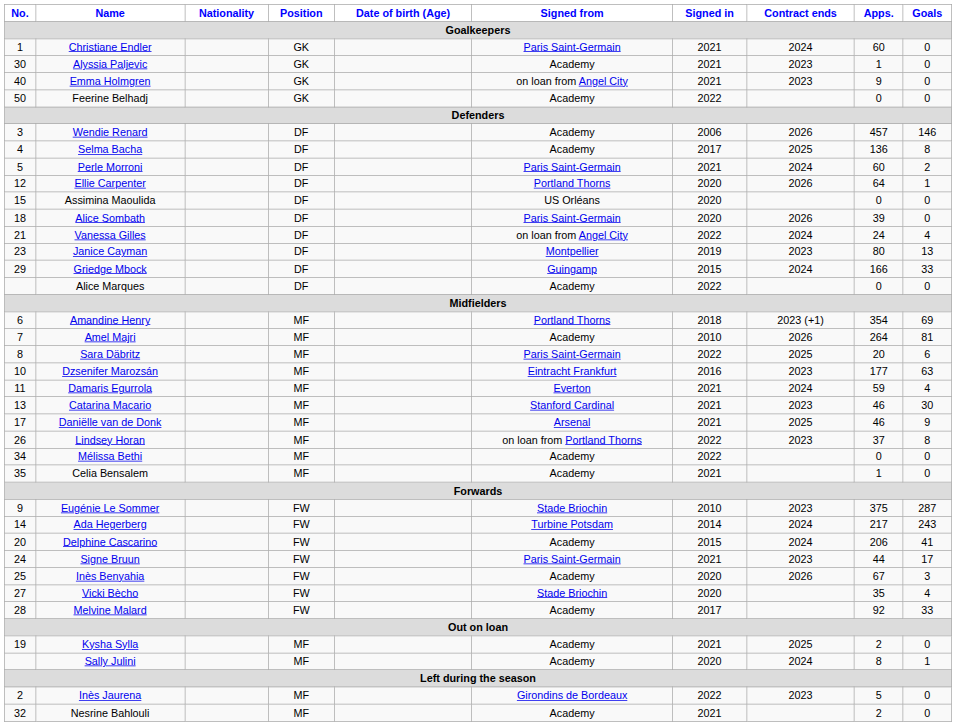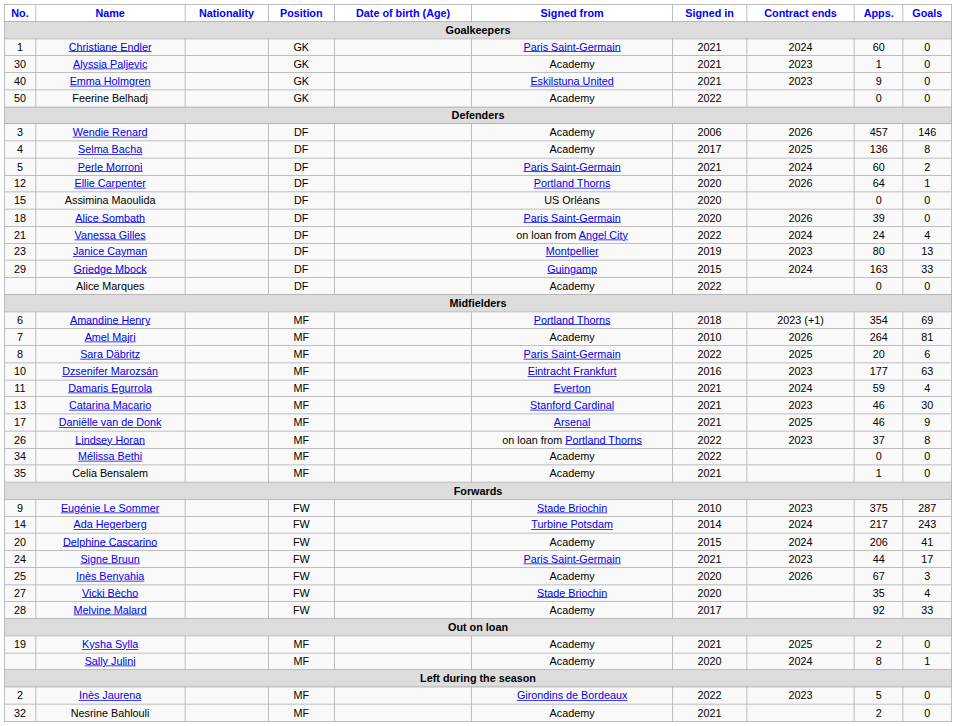 <table class="wikitable"  style="text-align:center; font-size:90%; width:100%;">
 <tr>
 <th style="background:#FFFFFF; color:blue; text-align:center;">No.</th>
 <th style="background:#FFFFFF; color:blue; text-align:center;">Name</th>
 <th style="background:#FFFFFF; color:blue; text-align:center;">Nationality</th>
 <th style="background:#FFFFFF; color:blue; text-align:center;">Position</th>
 <th style="background:#FFFFFF; color:blue; text-align:center;">Date of birth (Age)</th>
 <th style="background:#FFFFFF; color:blue; text-align:center;">Signed from</th>
 <th style="background:#FFFFFF; color:blue; text-align:center;">Signed in</th>
 <th style="background:#FFFFFF; color:blue; text-align:center;">Contract ends</th>
 <th style="background:#FFFFFF; color:blue; text-align:center;">Apps.</th>
 <th style="background:#FFFFFF; color:blue; text-align:center;">Goals</th>
 </tr>
 <tr>
 <th colspan="11"  style="background:#dcdcdc; text-align:center;">Goalkeepers</th>
 </tr>
 <tr>
 <td>1</td>
 <td><a href='#'>Christiane Endler</a></td>
 <td></td>
 <td>GK</td>
 <td></td>
 <td><a href='#'>Paris Saint-Germain</a></td>
 <td>2021</td>
 <td>2024</td>
 <td>60</td>
 <td>0</td>
 </tr>
 <tr>
 <td>30</td>
 <td><a href='#'>Alyssia Paljevic</a></td>
 <td></td>
 <td>GK</td>
 <td></td>
 <td>Academy</td>
 <td>2021</td>
 <td>2023</td>
 <td>1</td>
 <td>0</td>
 </tr>
 <tr>
 <td>40</td>
 <td><a href='#'>Emma Holmgren</a></td>
 <td></td>
 <td>GK</td>
 <td></td>
-<td>on loan from <a href='#'>Angel City</a></td>
+<td><a href='#'>Eskilstuna United</a></td>
 <td>2021</td>
 <td>2023</td>
 <td>9</td>
 <td>0</td>
 </tr>
 <tr>
 <td>50</td>
 <td>Feerine Belhadj</td>
 <td></td>
 <td>GK</td>
 <td></td>
 <td>Academy</td>
 <td>2022</td>
 <td></td>
 <td>0</td>
 <td>0</td>
 </tr>
 <tr>
 <th colspan="11"  style="background:#dcdcdc; text-align:center;">Defenders</th>
 </tr>
 <tr>
 <td>3</td>
 <td><a href='#'>Wendie Renard</a> </td>
 <td></td>
 <td>DF</td>
 <td></td>
 <td>Academy</td>
 <td>2006</td>
 <td>2026</td>
 <td>457</td>
 <td>146</td>
 </tr>
 <tr>
 <td>4</td>
 <td><a href='#'>Selma Bacha</a></td>
 <td></td>
 <td>DF</td>
 <td></td>
 <td>Academy</td>
 <td>2017</td>
 <td>2025</td>
 <td>136</td>
 <td>8</td>
 </tr>
 <tr>
 <td>5</td>
 <td><a href='#'>Perle Morroni</a></td>
 <td></td>
 <td>DF</td>
 <td></td>
 <td><a href='#'>Paris Saint-Germain</a></td>
 <td>2021</td>
 <td>2024</td>
 <td>60</td>
 <td>2</td>
 </tr>
 <tr>
 <td>12</td>
 <td><a href='#'>Ellie Carpenter</a></td>
 <td></td>
 <td>DF</td>
 <td></td>
 <td><a href='#'>Portland Thorns</a></td>
 <td>2020</td>
 <td>2026</td>
 <td>64</td>
 <td>1</td>
 </tr>
 <tr>
 <td>15</td>
 <td>Assimina Maoulida</td>
 <td></td>
 <td>DF</td>
 <td></td>
 <td>US Orléans</td>
 <td>2020</td>
 <td></td>
 <td>0</td>
 <td>0</td>
 </tr>
 <tr>
 <td>18</td>
 <td><a href='#'>Alice Sombath</a></td>
 <td></td>
 <td>DF</td>
 <td></td>
 <td><a href='#'>Paris Saint-Germain</a></td>
 <td>2020</td>
 <td>2026</td>
 <td>39</td>
 <td>0</td>
 </tr>
 <tr>
 <td>21</td>
 <td><a href='#'>Vanessa Gilles</a></td>
 <td></td>
 <td>DF</td>
 <td></td>
 <td>on loan from <a href='#'>Angel City</a></td>
 <td>2022</td>
 <td>2024</td>
 <td>24</td>
 <td>4</td>
 </tr>
 <tr>
 <td>23</td>
 <td><a href='#'>Janice Cayman</a></td>
 <td></td>
 <td>DF</td>
 <td></td>
 <td><a href='#'>Montpellier</a></td>
 <td>2019</td>
 <td>2023</td>
 <td>80</td>
 <td>13</td>
 </tr>
 <tr>
 <td>29</td>
 <td><a href='#'>Griedge Mbock</a></td>
 <td></td>
 <td>DF</td>
 <td></td>
 <td><a href='#'>Guingamp</a></td>
 <td>2015</td>
 <td>2024</td>
-<td>166</td>
+<td>163</td>
 <td>33</td>
 </tr>
 <tr>
 <td></td>
 <td>Alice Marques</td>
 <td></td>
 <td>DF</td>
 <td></td>
 <td>Academy</td>
 <td>2022</td>
 <td></td>
 <td>0</td>
 <td>0</td>
 </tr>
 <tr>
 <th colspan="11"  style="background:#dcdcdc; text-align:center;">Midfielders</th>
 </tr>
 <tr>
 <td>6</td>
 <td><a href='#'>Amandine Henry</a></td>
 <td></td>
 <td>MF</td>
 <td></td>
 <td><a href='#'>Portland Thorns</a></td>
 <td>2018</td>
 <td>2023 (+1)</td>
 <td>354</td>
 <td>69</td>
 </tr>
 <tr>
 <td>7</td>
 <td><a href='#'>Amel Majri</a></td>
 <td></td>
 <td>MF</td>
 <td></td>
 <td>Academy</td>
 <td>2010</td>
 <td>2026</td>
 <td>264</td>
 <td>81</td>
 </tr>
 <tr>
 <td>8</td>
 <td><a href='#'>Sara Däbritz</a></td>
 <td></td>
 <td>MF</td>
 <td></td>
 <td><a href='#'>Paris Saint-Germain</a></td>
 <td>2022</td>
 <td>2025</td>
 <td>20</td>
 <td>6</td>
 </tr>
 <tr>
 <td>10</td>
 <td><a href='#'>Dzsenifer Marozsán</a></td>
 <td></td>
 <td>MF</td>
 <td></td>
 <td><a href='#'>Eintracht Frankfurt</a></td>
 <td>2016</td>
 <td>2023</td>
 <td>177</td>
 <td>63</td>
 </tr>
 <tr>
 <td>11</td>
 <td><a href='#'>Damaris Egurrola</a></td>
 <td></td>
 <td>MF</td>
 <td></td>
 <td><a href='#'>Everton</a></td>
 <td>2021</td>
 <td>2024</td>
 <td>59</td>
 <td>4</td>
 </tr>
 <tr>
 <td>13</td>
 <td><a href='#'>Catarina Macario</a></td>
 <td></td>
 <td>MF</td>
 <td></td>
 <td><a href='#'>Stanford Cardinal</a></td>
 <td>2021</td>
 <td>2023</td>
 <td>46</td>
 <td>30</td>
 </tr>
 <tr>
 <td>17</td>
 <td><a href='#'>Daniëlle van de Donk</a></td>
 <td></td>
 <td>MF</td>
 <td></td>
 <td><a href='#'>Arsenal</a></td>
 <td>2021</td>
 <td>2025</td>
 <td>46</td>
 <td>9</td>
 </tr>
 <tr>
 <td>26</td>
 <td><a href='#'>Lindsey Horan</a></td>
 <td></td>
 <td>MF</td>
 <td></td>
 <td>on loan from <a href='#'>Portland Thorns</a></td>
 <td>2022</td>
 <td>2023</td>
 <td>37</td>
 <td>8</td>
 </tr>
 <tr>
 <td>34</td>
 <td><a href='#'>Mélissa Bethi</a></td>
 <td></td>
 <td>MF</td>
 <td></td>
 <td>Academy</td>
 <td>2022</td>
 <td></td>
 <td>0</td>
 <td>0</td>
 </tr>
 <tr>
 <td>35</td>
 <td>Celia Bensalem</td>
 <td></td>
 <td>MF</td>
 <td></td>
 <td>Academy</td>
 <td>2021</td>
 <td></td>
 <td>1</td>
 <td>0</td>
 </tr>
 <tr>
 <th colspan="11"  style="background:#dcdcdc; text-align:center;">Forwards</th>
 </tr>
 <tr>
 <td>9</td>
 <td><a href='#'>Eugénie Le Sommer</a></td>
 <td></td>
 <td>FW</td>
 <td></td>
 <td><a href='#'>Stade Briochin</a></td>
 <td>2010</td>
 <td>2023</td>
 <td>375</td>
 <td>287</td>
 </tr>
 <tr>
 <td>14</td>
 <td><a href='#'>Ada Hegerberg</a></td>
 <td></td>
 <td>FW</td>
 <td></td>
 <td><a href='#'>Turbine Potsdam</a></td>
 <td>2014</td>
 <td>2024</td>
 <td>217</td>
 <td>243</td>
 </tr>
 <tr>
 <td>20</td>
 <td><a href='#'>Delphine Cascarino</a></td>
 <td></td>
 <td>FW</td>
 <td></td>
 <td>Academy</td>
 <td>2015</td>
 <td>2024</td>
 <td>206</td>
 <td>41</td>
 </tr>
 <tr>
 <td>24</td>
 <td><a href='#'>Signe Bruun</a></td>
 <td></td>
 <td>FW</td>
 <td></td>
 <td><a href='#'>Paris Saint-Germain</a></td>
 <td>2021</td>
 <td>2023</td>
 <td>44</td>
 <td>17</td>
 </tr>
 <tr>
 <td>25</td>
 <td><a href='#'>Inès Benyahia</a></td>
 <td></td>
 <td>FW</td>
 <td></td>
 <td>Academy</td>
 <td>2020</td>
 <td>2026</td>
 <td>67</td>
 <td>3</td>
 </tr>
 <tr>
 <td>27</td>
 <td><a href='#'>Vicki Bècho</a></td>
 <td></td>
 <td>FW</td>
 <td></td>
 <td><a href='#'>Stade Briochin</a></td>
 <td>2020</td>
 <td></td>
 <td>35</td>
 <td>4</td>
 </tr>
 <tr>
 <td>28</td>
 <td><a href='#'>Melvine Malard</a></td>
 <td></td>
 <td>FW</td>
 <td></td>
 <td>Academy</td>
 <td>2017</td>
 <td></td>
 <td>92</td>
 <td>33</td>
 </tr>
 <tr>
 <th colspan="11"  style="background:#dcdcdc; text-align:center;">Out on loan</th>
 </tr>
 <tr>
 <td>19</td>
 <td><a href='#'>Kysha Sylla</a></td>
 <td></td>
 <td>MF</td>
 <td></td>
 <td>Academy</td>
 <td>2021</td>
 <td>2025</td>
 <td>2</td>
 <td>0</td>
 </tr>
 <tr>
 <td></td>
 <td><a href='#'>Sally Julini</a></td>
 <td></td>
 <td>MF</td>
 <td></td>
 <td>Academy</td>
 <td>2020</td>
 <td>2024</td>
 <td>8</td>
 <td>1</td>
 </tr>
 <tr>
 <th colspan="11"  style="background:#dcdcdc; text-align:center;">Left during the season</th>
 </tr>
 <tr>
 <td>2</td>
 <td><a href='#'>Inès Jaurena</a></td>
 <td></td>
 <td>MF</td>
 <td></td>
 <td><a href='#'>Girondins de Bordeaux</a></td>
 <td>2022</td>
 <td>2023</td>
 <td>5</td>
 <td>0</td>
 </tr>
 <tr>
 <td>32</td>
 <td>Nesrine Bahlouli</td>
 <td></td>
 <td>MF</td>
 <td></td>
 <td>Academy</td>
 <td>2021</td>
 <td></td>
 <td>2</td>
 <td>0</td>
 </tr>
 </table>
